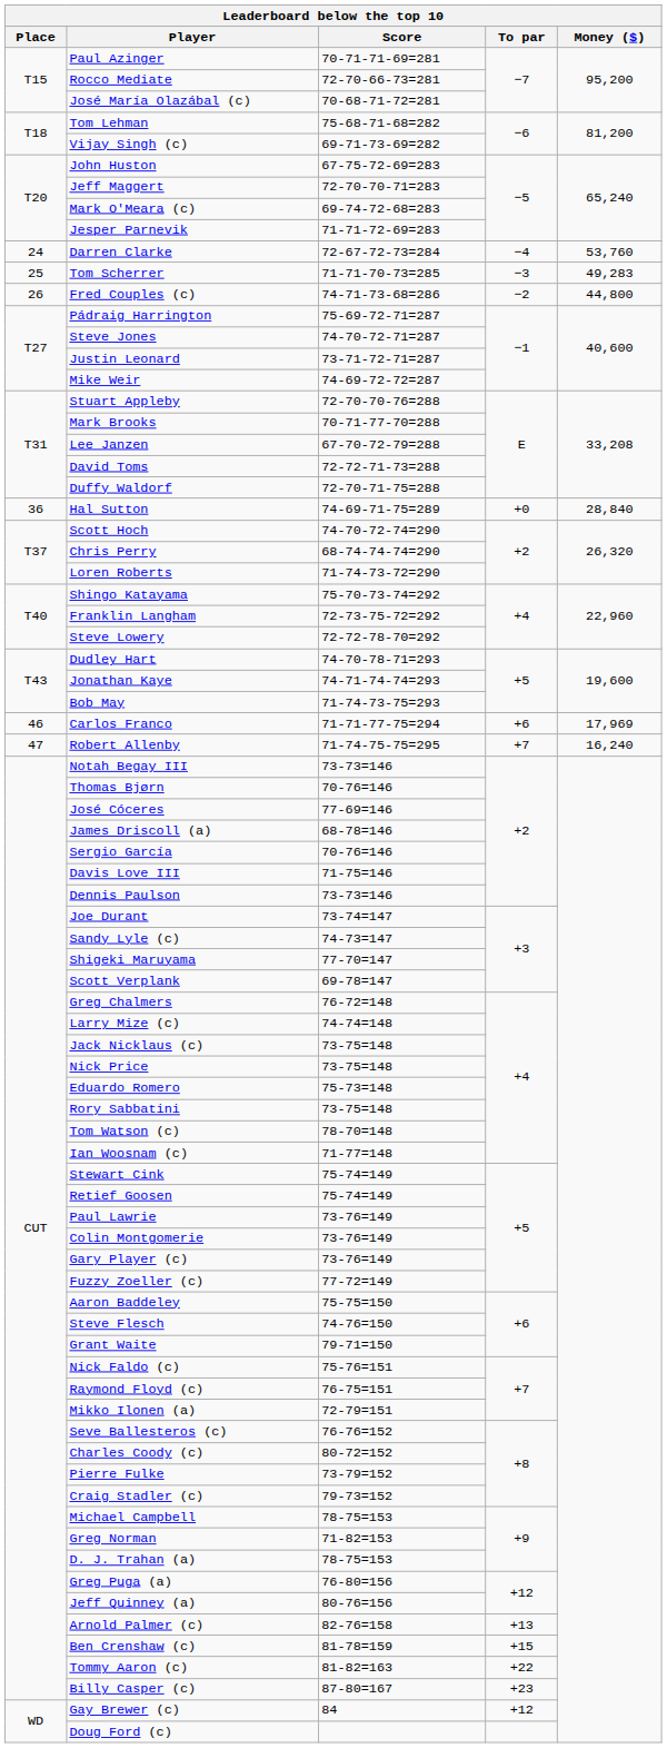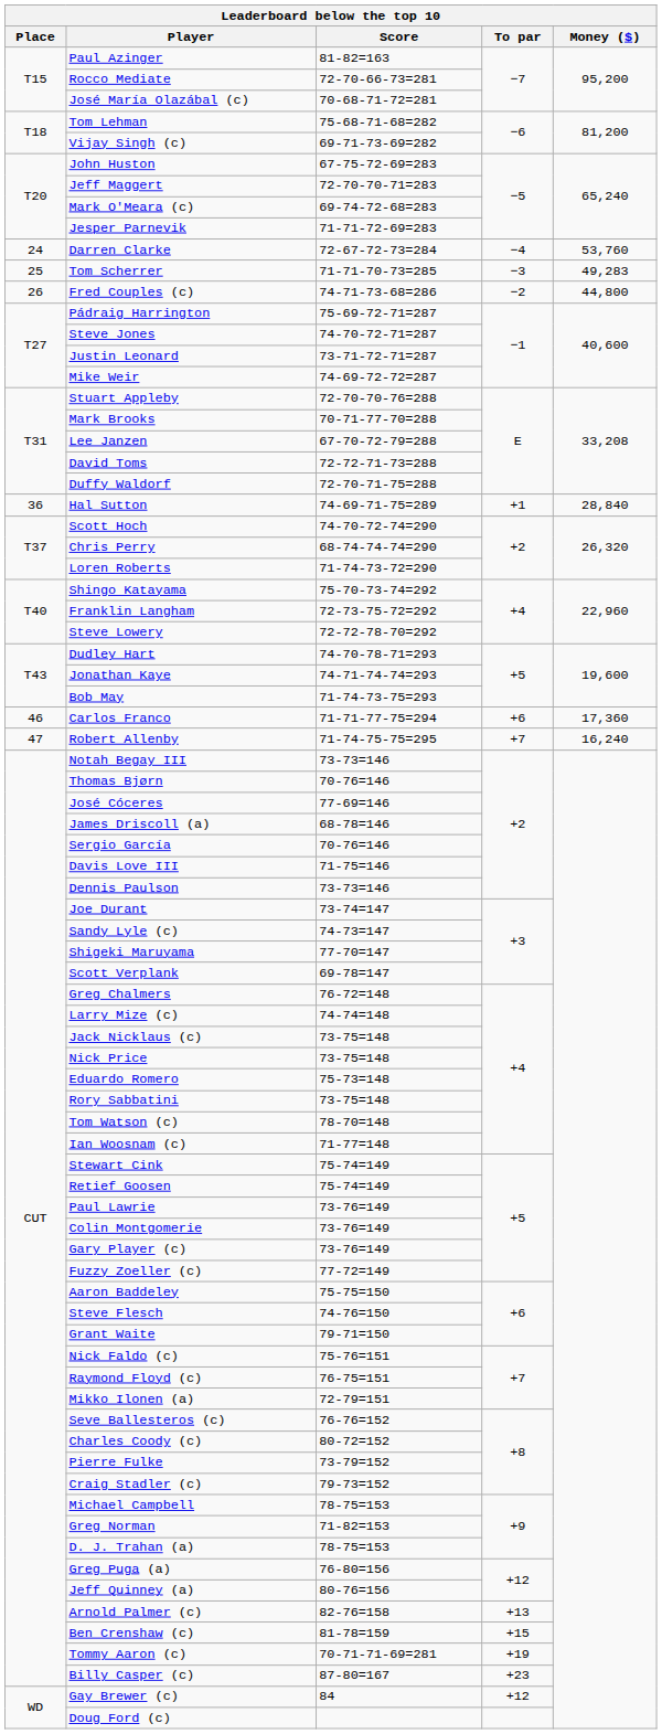 <table class="collapsible collapsed wikitable" style="width:50em;margin-top:-1px;">
 <tr>
 <th scope="col" colspan="6">Leaderboard below the top 10</th>
 </tr>
 <tr>
 <th>Place</th>
 <th>Player</th>
 <th>Score</th>
 <th>To par</th>
 <th>Money (<a href='#'>$</a>)</th>
 </tr>
 <tr>
 <td rowspan=3 align=center>T15</td>
 <td> <a href='#'>Paul Azinger</a></td>
-<td>70-71-71-69=281</td>
+<td>81-82=163</td>
 <td rowspan=3 align=center>−7</td>
 <td rowspan=3 align=center>95,200</td>
 </tr>
 <tr>
 <td> <a href='#'>Rocco Mediate</a></td>
 <td>72-70-66-73=281</td>
 </tr>
 <tr>
 <td> <a href='#'>José María Olazábal</a> (c)</td>
 <td>70-68-71-72=281</td>
 </tr>
 <tr>
 <td rowspan=2 align=center>T18</td>
 <td> <a href='#'>Tom Lehman</a></td>
 <td>75-68-71-68=282</td>
 <td rowspan=2 align=center>−6</td>
 <td rowspan=2 align=center>81,200</td>
 </tr>
 <tr>
 <td> <a href='#'>Vijay Singh</a> (c)</td>
 <td>69-71-73-69=282</td>
 </tr>
 <tr>
 <td rowspan=4 align=center>T20</td>
 <td> <a href='#'>John Huston</a></td>
 <td>67-75-72-69=283</td>
 <td rowspan=4 align=center>−5</td>
 <td rowspan=4 align=center>65,240</td>
 </tr>
 <tr>
 <td> <a href='#'>Jeff Maggert</a></td>
 <td>72-70-70-71=283</td>
 </tr>
 <tr>
 <td> <a href='#'>Mark O'Meara</a> (c)</td>
 <td>69-74-72-68=283</td>
 </tr>
 <tr>
 <td> <a href='#'>Jesper Parnevik</a></td>
 <td>71-71-72-69=283</td>
 </tr>
 <tr>
 <td align=center>24</td>
 <td> <a href='#'>Darren Clarke</a></td>
 <td>72-67-72-73=284</td>
 <td align=center>−4</td>
 <td align=center>53,760</td>
 </tr>
 <tr>
 <td align=center>25</td>
 <td> <a href='#'>Tom Scherrer</a></td>
 <td>71-71-70-73=285</td>
 <td align=center>−3</td>
 <td align=center>49,283</td>
 </tr>
 <tr>
 <td align=center>26</td>
 <td> <a href='#'>Fred Couples</a> (c)</td>
 <td>74-71-73-68=286</td>
 <td align=center>−2</td>
 <td align=center>44,800</td>
 </tr>
 <tr>
 <td rowspan=4 align=center>T27</td>
 <td> <a href='#'>Pádraig Harrington</a></td>
 <td>75-69-72-71=287</td>
 <td rowspan=4 align=center>−1</td>
 <td rowspan=4 align=center>40,600</td>
 </tr>
 <tr>
 <td> <a href='#'>Steve Jones</a></td>
 <td>74-70-72-71=287</td>
 </tr>
 <tr>
 <td> <a href='#'>Justin Leonard</a></td>
 <td>73-71-72-71=287</td>
 </tr>
 <tr>
 <td> <a href='#'>Mike Weir</a></td>
 <td>74-69-72-72=287</td>
 </tr>
 <tr>
 <td rowspan=5 align=center>T31</td>
 <td> <a href='#'>Stuart Appleby</a></td>
 <td>72-70-70-76=288</td>
 <td rowspan=5 align=center>E</td>
 <td rowspan=5 align=center>33,208</td>
 </tr>
 <tr>
 <td> <a href='#'>Mark Brooks</a></td>
 <td>70-71-77-70=288</td>
 </tr>
 <tr>
 <td> <a href='#'>Lee Janzen</a></td>
 <td>67-70-72-79=288</td>
 </tr>
 <tr>
 <td> <a href='#'>David Toms</a></td>
 <td>72-72-71-73=288</td>
 </tr>
 <tr>
 <td> <a href='#'>Duffy Waldorf</a></td>
 <td>72-70-71-75=288</td>
 </tr>
 <tr>
 <td align=center>36</td>
 <td> <a href='#'>Hal Sutton</a></td>
 <td>74-69-71-75=289</td>
-<td align=center>+0</td>
+<td align=center>+1</td>
 <td align=center>28,840</td>
 </tr>
 <tr>
 <td rowspan=3 align=center>T37</td>
 <td> <a href='#'>Scott Hoch</a></td>
 <td>74-70-72-74=290</td>
 <td rowspan=3 align=center>+2</td>
 <td rowspan=3 align=center>26,320</td>
 </tr>
 <tr>
 <td> <a href='#'>Chris Perry</a></td>
 <td>68-74-74-74=290</td>
 </tr>
 <tr>
 <td> <a href='#'>Loren Roberts</a></td>
 <td>71-74-73-72=290</td>
 </tr>
 <tr>
 <td rowspan=3 align=center>T40</td>
 <td> <a href='#'>Shingo Katayama</a></td>
 <td>75-70-73-74=292</td>
 <td rowspan=3 align=center>+4</td>
 <td rowspan=3 align=center>22,960</td>
 </tr>
 <tr>
 <td> <a href='#'>Franklin Langham</a></td>
 <td>72-73-75-72=292</td>
 </tr>
 <tr>
 <td> <a href='#'>Steve Lowery</a></td>
 <td>72-72-78-70=292</td>
 </tr>
 <tr>
 <td rowspan=3 align=center>T43</td>
 <td> <a href='#'>Dudley Hart</a></td>
 <td>74-70-78-71=293</td>
 <td rowspan=3 align=center>+5</td>
 <td rowspan=3 align=center>19,600</td>
 </tr>
 <tr>
 <td> <a href='#'>Jonathan Kaye</a></td>
 <td>74-71-74-74=293</td>
 </tr>
 <tr>
 <td> <a href='#'>Bob May</a></td>
 <td>71-74-73-75=293</td>
 </tr>
 <tr>
 <td align=center>46</td>
 <td> <a href='#'>Carlos Franco</a></td>
 <td>71-71-77-75=294</td>
 <td align=center>+6</td>
-<td align=center>17,969</td>
+<td align=center>17,360</td>
 </tr>
 <tr>
 <td align=center>47</td>
 <td> <a href='#'>Robert Allenby</a></td>
 <td>71-74-75-75=295</td>
 <td align=center>+7</td>
 <td align=center>16,240</td>
 </tr>
 <tr>
 <td rowspan=44 align=center>CUT</td>
 <td> <a href='#'>Notah Begay III</a></td>
 <td>73-73=146</td>
 <td rowspan=7 align=center>+2</td>
 <td rowspan=46 align=center></td>
 </tr>
 <tr>
 <td> <a href='#'>Thomas Bjørn</a></td>
 <td>70-76=146</td>
 </tr>
 <tr>
 <td> <a href='#'>José Cóceres</a></td>
 <td>77-69=146</td>
 </tr>
 <tr>
 <td> <a href='#'>James Driscoll</a> (a)</td>
 <td>68-78=146</td>
 </tr>
 <tr>
 <td> <a href='#'>Sergio García</a></td>
 <td>70-76=146</td>
 </tr>
 <tr>
 <td> <a href='#'>Davis Love III</a></td>
 <td>71-75=146</td>
 </tr>
 <tr>
 <td> <a href='#'>Dennis Paulson</a></td>
 <td>73-73=146</td>
 </tr>
 <tr>
 <td> <a href='#'>Joe Durant</a></td>
 <td>73-74=147</td>
 <td rowspan=4 align=center>+3</td>
 </tr>
 <tr>
 <td> <a href='#'>Sandy Lyle</a> (c)</td>
 <td>74-73=147</td>
 </tr>
 <tr>
 <td> <a href='#'>Shigeki Maruyama</a></td>
 <td>77-70=147</td>
 </tr>
 <tr>
 <td> <a href='#'>Scott Verplank</a></td>
 <td>69-78=147</td>
 </tr>
 <tr>
 <td> <a href='#'>Greg Chalmers</a></td>
 <td>76-72=148</td>
 <td rowspan=8 align=center>+4</td>
 </tr>
 <tr>
 <td> <a href='#'>Larry Mize</a> (c)</td>
 <td>74-74=148</td>
 </tr>
 <tr>
 <td> <a href='#'>Jack Nicklaus</a> (c)</td>
 <td>73-75=148</td>
 </tr>
 <tr>
 <td> <a href='#'>Nick Price</a></td>
 <td>73-75=148</td>
 </tr>
 <tr>
 <td> <a href='#'>Eduardo Romero</a></td>
 <td>75-73=148</td>
 </tr>
 <tr>
 <td> <a href='#'>Rory Sabbatini</a></td>
 <td>73-75=148</td>
 </tr>
 <tr>
 <td> <a href='#'>Tom Watson</a> (c)</td>
 <td>78-70=148</td>
 </tr>
 <tr>
 <td> <a href='#'>Ian Woosnam</a> (c)</td>
 <td>71-77=148</td>
 </tr>
 <tr>
 <td> <a href='#'>Stewart Cink</a></td>
 <td>75-74=149</td>
 <td rowspan=6 align=center>+5</td>
 </tr>
 <tr>
 <td> <a href='#'>Retief Goosen</a></td>
 <td>75-74=149</td>
 </tr>
 <tr>
 <td> <a href='#'>Paul Lawrie</a></td>
 <td>73-76=149</td>
 </tr>
 <tr>
 <td> <a href='#'>Colin Montgomerie</a></td>
 <td>73-76=149</td>
 </tr>
 <tr>
 <td> <a href='#'>Gary Player</a> (c)</td>
 <td>73-76=149</td>
 </tr>
 <tr>
 <td> <a href='#'>Fuzzy Zoeller</a> (c)</td>
 <td>77-72=149</td>
 </tr>
 <tr>
 <td> <a href='#'>Aaron Baddeley</a></td>
 <td>75-75=150</td>
 <td rowspan=3 align=center>+6</td>
 </tr>
 <tr>
 <td> <a href='#'>Steve Flesch</a></td>
 <td>74-76=150</td>
 </tr>
 <tr>
 <td> <a href='#'>Grant Waite</a></td>
 <td>79-71=150</td>
 </tr>
 <tr>
 <td> <a href='#'>Nick Faldo</a> (c)</td>
 <td>75-76=151</td>
 <td rowspan=3 align=center>+7</td>
 </tr>
 <tr>
 <td> <a href='#'>Raymond Floyd</a> (c)</td>
 <td>76-75=151</td>
 </tr>
 <tr>
 <td> <a href='#'>Mikko Ilonen</a> (a)</td>
 <td>72-79=151</td>
 </tr>
 <tr>
 <td> <a href='#'>Seve Ballesteros</a> (c)</td>
 <td>76-76=152</td>
 <td rowspan=4 align=center>+8</td>
 </tr>
 <tr>
 <td> <a href='#'>Charles Coody</a> (c)</td>
 <td>80-72=152</td>
 </tr>
 <tr>
 <td> <a href='#'>Pierre Fulke</a></td>
 <td>73-79=152</td>
 </tr>
 <tr>
 <td> <a href='#'>Craig Stadler</a> (c)</td>
 <td>79-73=152</td>
 </tr>
 <tr>
 <td> <a href='#'>Michael Campbell</a></td>
 <td>78-75=153</td>
 <td rowspan=3 align=center>+9</td>
 </tr>
 <tr>
 <td> <a href='#'>Greg Norman</a></td>
 <td>71-82=153</td>
 </tr>
 <tr>
 <td> <a href='#'>D. J. Trahan</a> (a)</td>
 <td>78-75=153</td>
 </tr>
 <tr>
 <td> <a href='#'>Greg Puga</a> (a)</td>
 <td>76-80=156</td>
 <td rowspan=2 align=center>+12</td>
 </tr>
 <tr>
 <td> <a href='#'>Jeff Quinney</a> (a)</td>
 <td>80-76=156</td>
 </tr>
 <tr>
 <td> <a href='#'>Arnold Palmer</a> (c)</td>
 <td>82-76=158</td>
 <td align=center>+13</td>
 </tr>
 <tr>
 <td> <a href='#'>Ben Crenshaw</a> (c)</td>
 <td>81-78=159</td>
 <td align=center>+15</td>
 </tr>
 <tr>
 <td> <a href='#'>Tommy Aaron</a> (c)</td>
-<td>81-82=163</td>
-<td align=center>+22</td>
+<td>70-71-71-69=281</td>
+<td align=center>+19</td>
 </tr>
 <tr>
 <td> <a href='#'>Billy Casper</a> (c)</td>
 <td>87-80=167</td>
 <td align=center>+23</td>
 </tr>
 <tr>
 <td rowspan=2 align=center>WD</td>
 <td> <a href='#'>Gay Brewer</a> (c)</td>
 <td>84</td>
 <td align=center>+12</td>
 </tr>
 <tr>
 <td> <a href='#'>Doug Ford</a> (c)</td>
 <td></td>
 <td align=center></td>
 </tr>
 </table>
